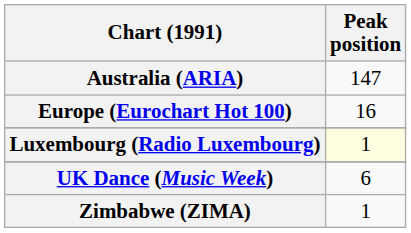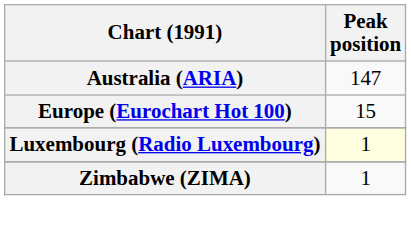 <table class="wikitable sortable plainrowheaders" style="text-align:center">
 <tr>
 <th>Chart (1991)</th>
 <th>Peak<br>position</th>
 </tr>
 <tr>
 <th scope="row">Australia (<a href='#'>ARIA</a>)</th>
 <td>147</td>
 </tr>
 <tr>
 <th scope="row">Europe (<a href='#'>Eurochart Hot 100</a>)</th>
-<td>16</td>
+<td>15</td>
 </tr>
 <tr>
 </tr>
 <tr>
 <th scope="row">Luxembourg (<a href='#'>Radio Luxembourg</a>)</th>
 <td style="background: lightyellow;">1</td>
 </tr>
 <tr>
 </tr>
 <tr>
 </tr>
 <tr>
-<th scope="row"><a href='#'>UK Dance</a> (<em><a href='#'>Music Week</a></em>)</th>
-<td>6</td>
-</tr>
-<tr>
 <th scope="row">Zimbabwe (ZIMA)</th>
 <td>1</td>
 </tr>
 </table>
